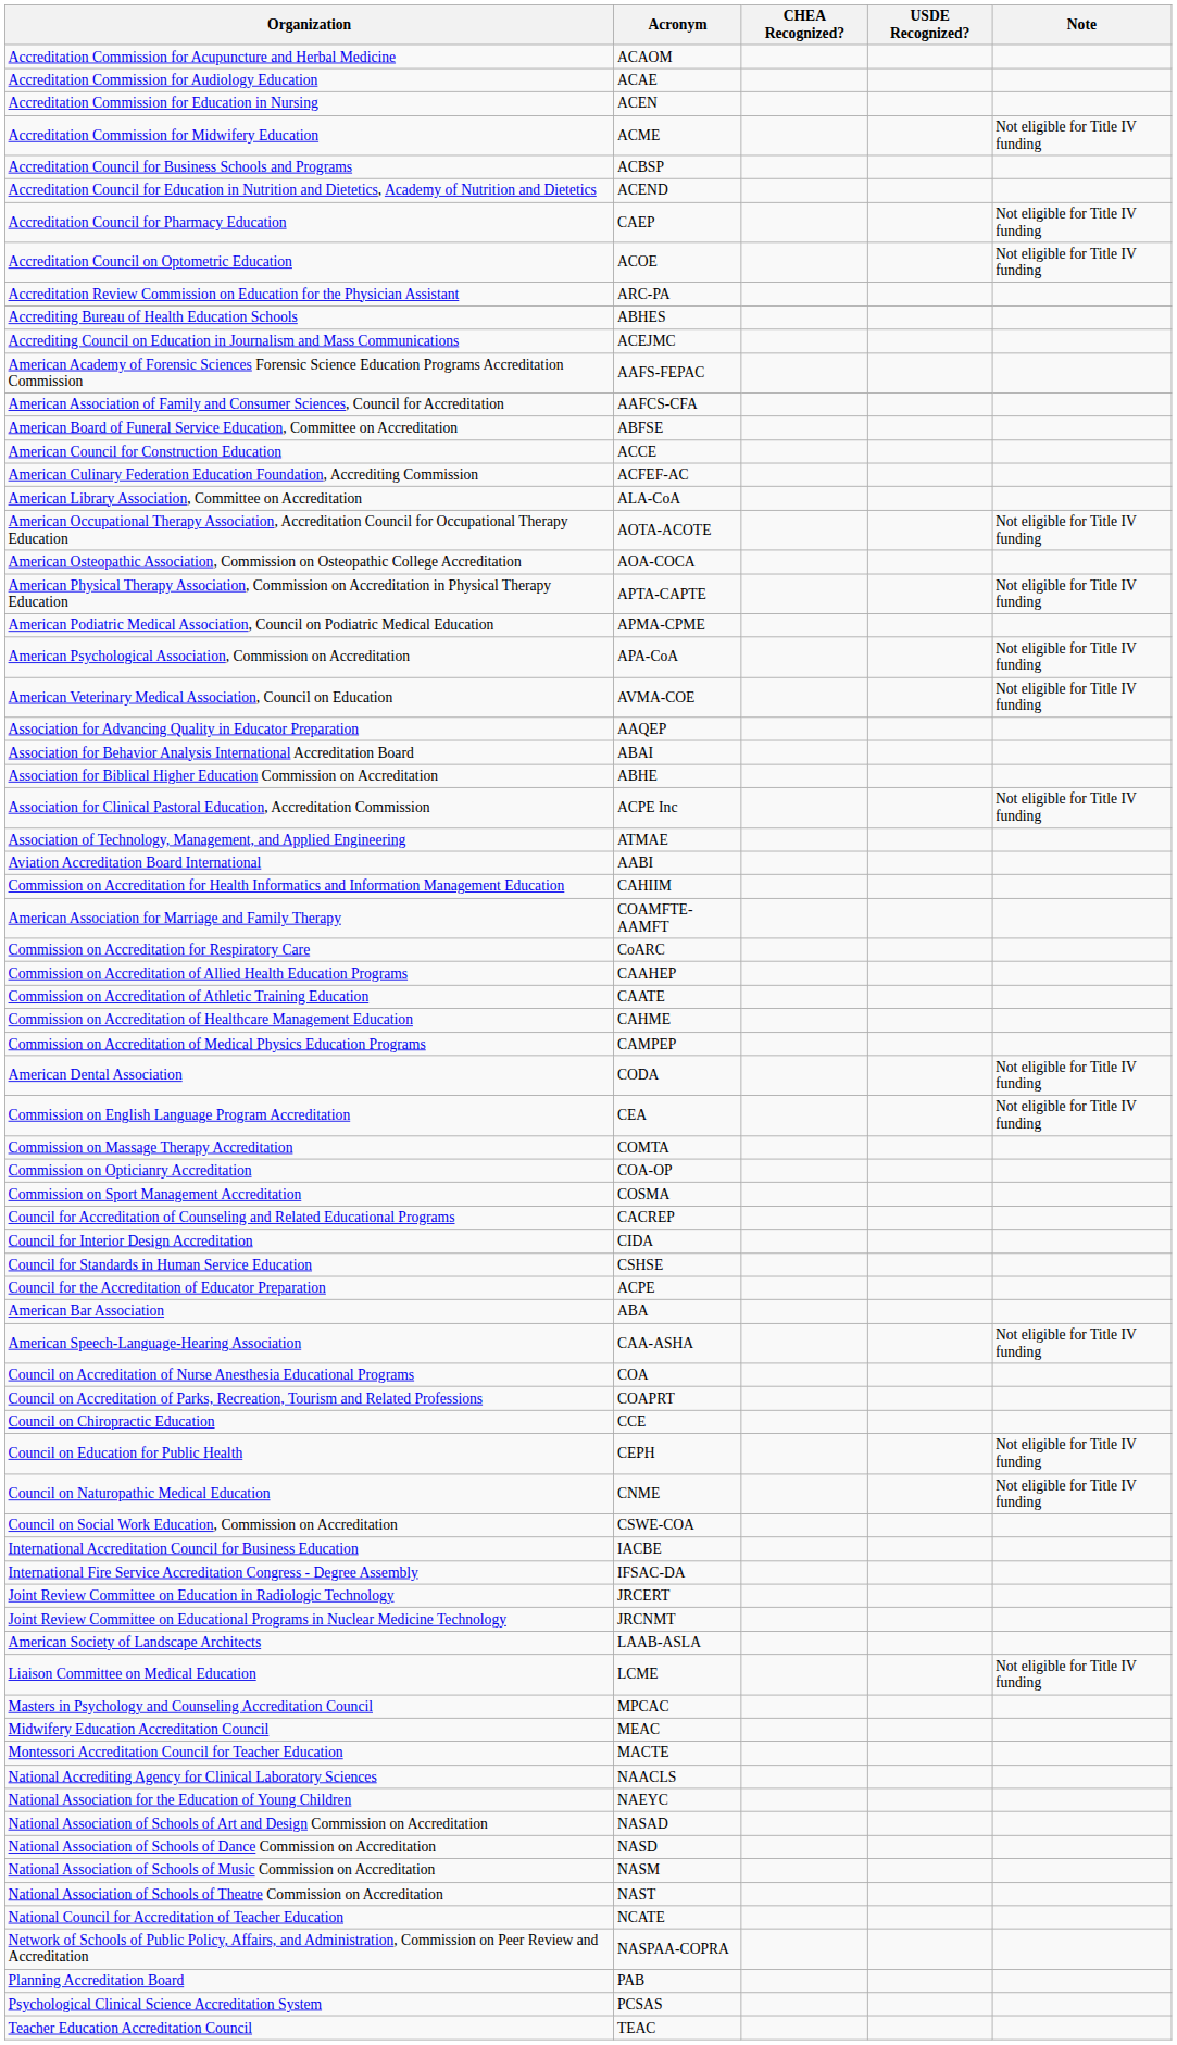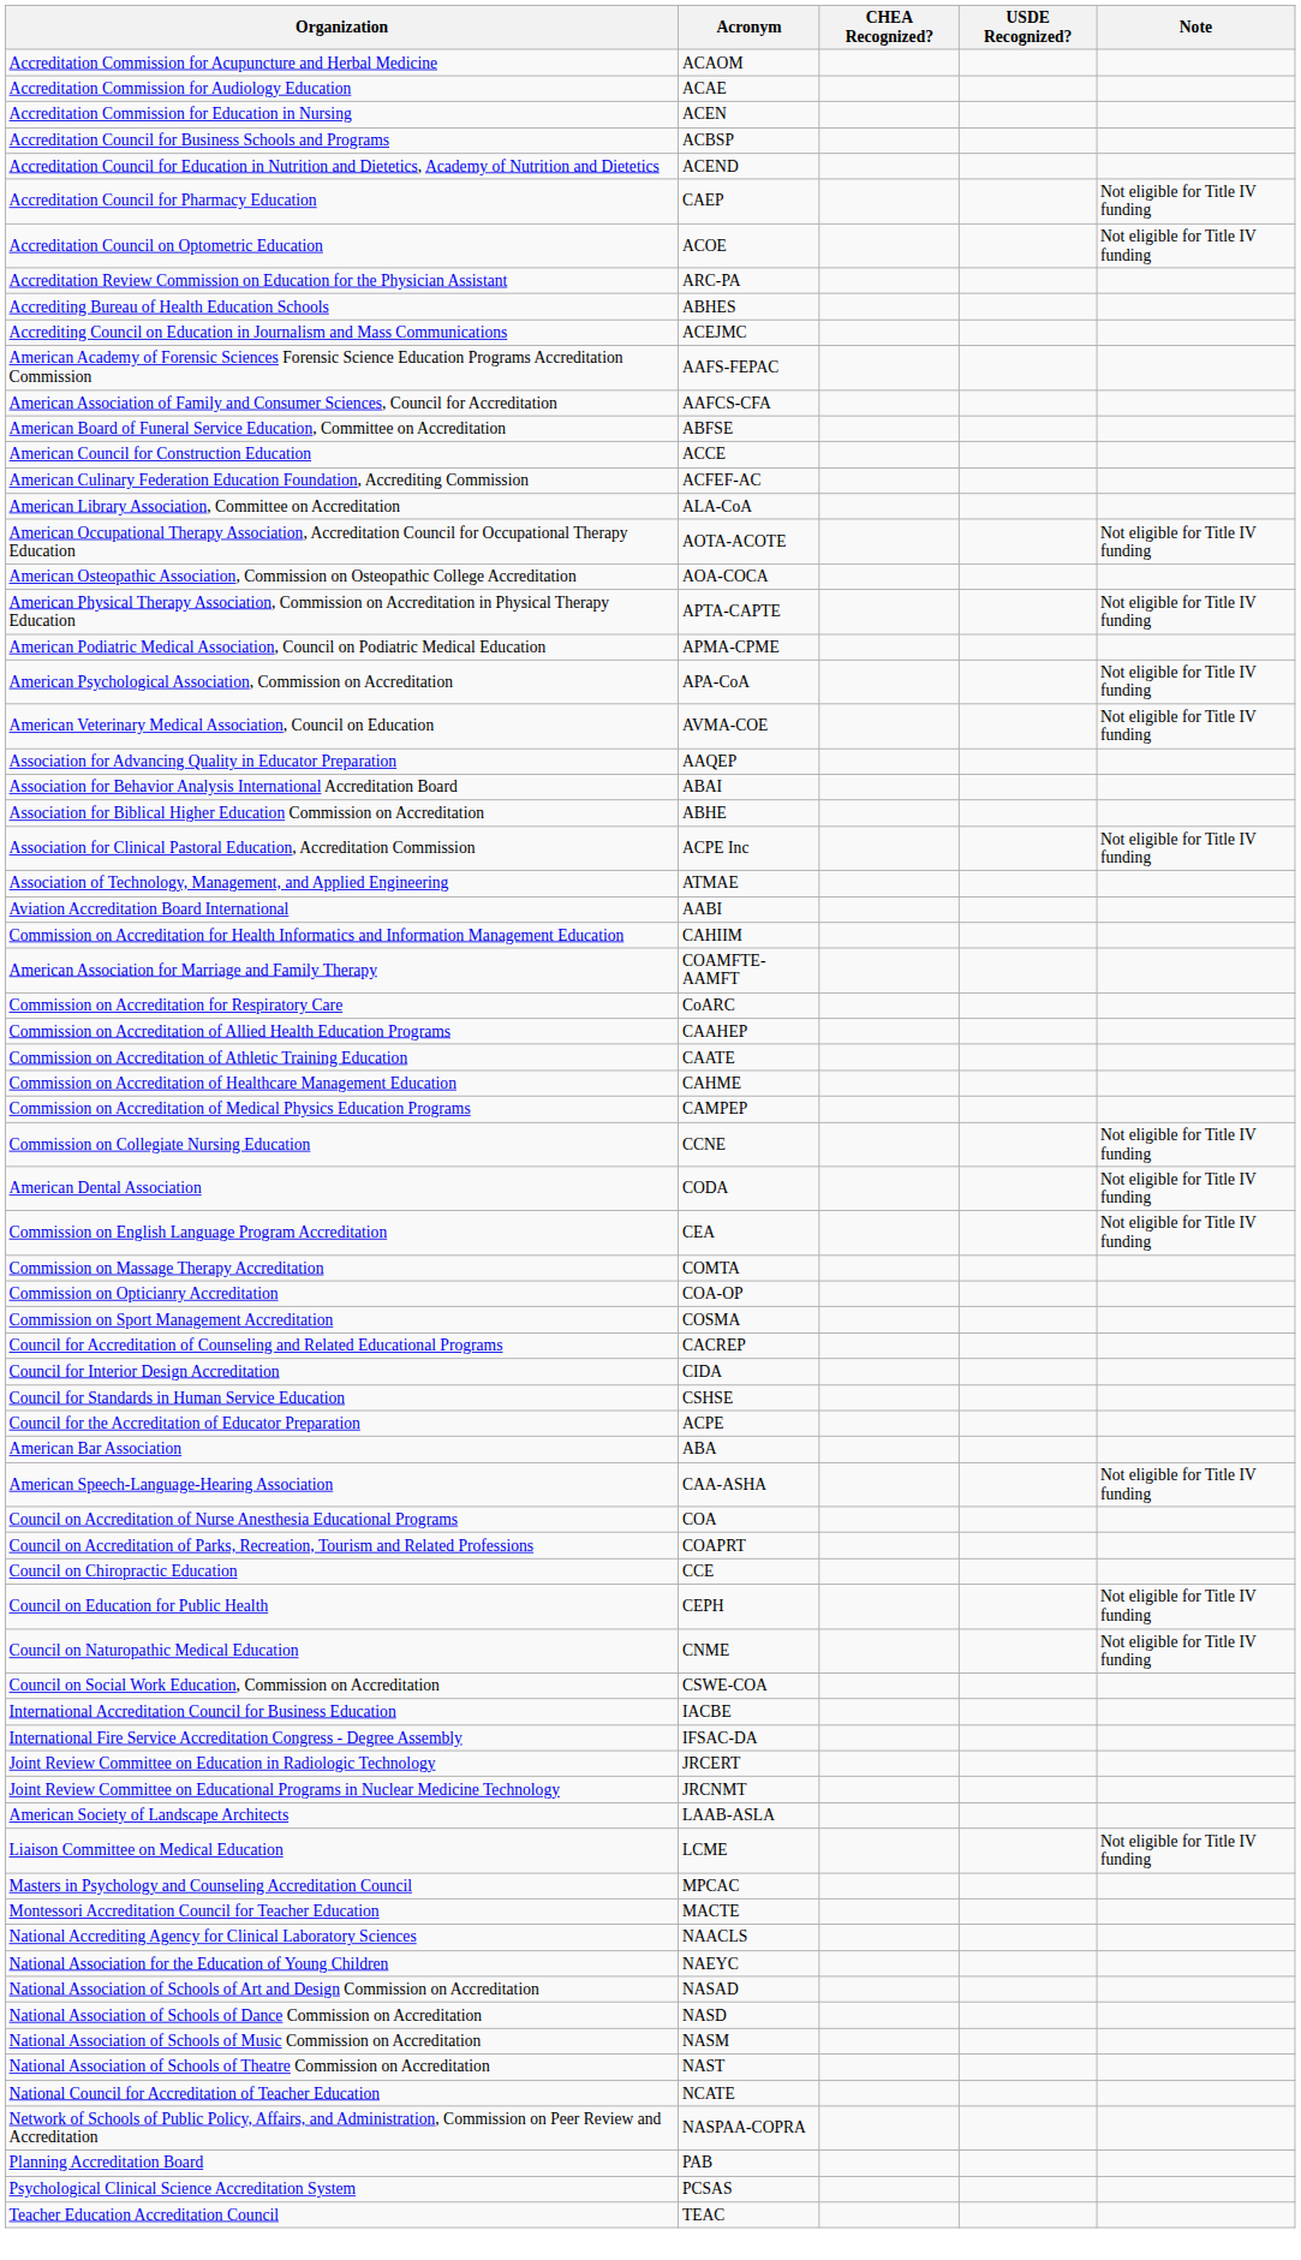 <table class="wikitable sortable sticky-header" style="margin:1em auto;">
 <tr>
 <th scope="col">Organization</th>
 <th scope="col">Acronym</th>
 <th scope="col">CHEA Recognized?</th>
 <th scope="col">USDE Recognized?</th>
 <th scope="col">Note</th>
 </tr>
 <tr>
 <td><a href='#'>Accreditation Commission for Acupuncture and Herbal Medicine</a></td>
 <td>ACAOM</td>
 <td></td>
 <td></td>
 <td></td>
 </tr>
 <tr>
 <td><a href='#'>Accreditation Commission for Audiology Education</a></td>
 <td>ACAE</td>
 <td></td>
 <td></td>
 <td></td>
 </tr>
 <tr>
 <td><a href='#'>Accreditation Commission for Education in Nursing</a></td>
 <td>ACEN</td>
 <td></td>
 <td></td>
 <td></td>
-</tr>
-<tr>
-<td><a href='#'>Accreditation Commission for Midwifery Education</a></td>
-<td>ACME</td>
-<td></td>
-<td></td>
-<td>Not eligible for Title IV funding</td>
 </tr>
 <tr>
 <td><a href='#'>Accreditation Council for Business Schools and Programs</a></td>
 <td>ACBSP</td>
 <td></td>
 <td></td>
 <td></td>
 </tr>
 <tr>
 <td><a href='#'>Accreditation Council for Education in Nutrition and Dietetics</a>, <a href='#'>Academy of Nutrition and Dietetics</a></td>
 <td>ACEND</td>
 <td></td>
 <td></td>
 <td></td>
 </tr>
 <tr>
 <td><a href='#'>Accreditation Council for Pharmacy Education</a></td>
 <td>CAEP</td>
 <td></td>
 <td></td>
 <td>Not eligible for Title IV funding</td>
 </tr>
 <tr>
 <td><a href='#'>Accreditation Council on Optometric Education</a></td>
 <td>ACOE</td>
 <td></td>
 <td></td>
 <td>Not eligible for Title IV funding</td>
 </tr>
 <tr>
 <td><a href='#'>Accreditation Review Commission on Education for the Physician Assistant</a></td>
 <td>ARC-PA</td>
 <td></td>
 <td></td>
 <td></td>
 </tr>
 <tr>
 <td><a href='#'>Accrediting Bureau of Health Education Schools</a></td>
 <td>ABHES</td>
 <td></td>
 <td></td>
 <td></td>
 </tr>
 <tr>
 <td><a href='#'>Accrediting Council on Education in Journalism and Mass Communications</a></td>
 <td>ACEJMC</td>
 <td></td>
 <td></td>
 <td></td>
 </tr>
 <tr>
 <td><a href='#'>American Academy of Forensic Sciences</a> Forensic Science Education Programs Accreditation Commission</td>
 <td>AAFS-FEPAC</td>
 <td></td>
 <td></td>
 <td></td>
 </tr>
 <tr>
 <td><a href='#'>American Association of Family and Consumer Sciences</a>, Council for Accreditation</td>
 <td>AAFCS-CFA</td>
 <td></td>
 <td></td>
 <td></td>
 </tr>
 <tr>
 <td><a href='#'>American Board of Funeral Service Education</a>, Committee on Accreditation</td>
 <td>ABFSE</td>
 <td></td>
 <td></td>
 <td></td>
 </tr>
 <tr>
 <td><a href='#'>American Council for Construction Education</a></td>
 <td>ACCE</td>
 <td></td>
 <td></td>
 <td></td>
 </tr>
 <tr>
 <td><a href='#'>American Culinary Federation Education Foundation</a>, Accrediting Commission</td>
 <td>ACFEF-AC</td>
 <td></td>
 <td></td>
 <td></td>
 </tr>
 <tr>
 <td><a href='#'>American Library Association</a>, Committee on Accreditation</td>
 <td>ALA-CoA</td>
 <td></td>
 <td></td>
 <td></td>
 </tr>
 <tr>
 <td><a href='#'>American Occupational Therapy Association</a>, Accreditation Council for Occupational Therapy Education</td>
 <td>AOTA-ACOTE</td>
 <td></td>
 <td></td>
 <td>Not eligible for Title IV funding</td>
 </tr>
 <tr>
 <td><a href='#'>American Osteopathic Association</a>, Commission on Osteopathic College Accreditation</td>
 <td>AOA-COCA</td>
 <td></td>
 <td></td>
 <td></td>
 </tr>
 <tr>
 <td><a href='#'>American Physical Therapy Association</a>, Commission on Accreditation in Physical Therapy Education</td>
 <td>APTA-CAPTE</td>
 <td></td>
 <td></td>
 <td>Not eligible for Title IV funding</td>
 </tr>
 <tr>
 <td><a href='#'>American Podiatric Medical Association</a>, Council on Podiatric Medical Education</td>
 <td>APMA-CPME</td>
 <td></td>
 <td></td>
 <td></td>
 </tr>
 <tr>
 <td><a href='#'>American Psychological Association</a>, Commission on Accreditation</td>
 <td>APA-CoA</td>
 <td></td>
 <td></td>
 <td>Not eligible for Title IV funding</td>
 </tr>
 <tr>
 <td><a href='#'>American Veterinary Medical Association</a>, Council on Education</td>
 <td>AVMA-COE</td>
 <td></td>
 <td></td>
 <td>Not eligible for Title IV funding</td>
 </tr>
 <tr>
 <td><a href='#'>Association for Advancing Quality in Educator Preparation</a></td>
 <td>AAQEP</td>
 <td></td>
 <td></td>
 <td></td>
 </tr>
 <tr>
 <td><a href='#'>Association for Behavior Analysis International</a> Accreditation Board</td>
 <td>ABAI</td>
 <td></td>
 <td></td>
 <td></td>
 </tr>
 <tr>
 <td><a href='#'>Association for Biblical Higher Education</a> Commission on Accreditation</td>
 <td>ABHE</td>
 <td></td>
 <td></td>
 <td></td>
 </tr>
 <tr>
 <td><a href='#'>Association for Clinical Pastoral Education</a>, Accreditation Commission</td>
 <td>ACPE Inc</td>
 <td></td>
 <td></td>
 <td>Not eligible for Title IV funding</td>
 </tr>
 <tr>
 <td><a href='#'>Association of Technology, Management, and Applied Engineering</a></td>
 <td>ATMAE</td>
 <td></td>
 <td></td>
 <td></td>
 </tr>
 <tr>
 <td><a href='#'>Aviation Accreditation Board International</a></td>
 <td>AABI</td>
 <td></td>
 <td></td>
 <td></td>
 </tr>
 <tr>
 <td><a href='#'>Commission on Accreditation for Health Informatics and Information Management Education</a></td>
 <td>CAHIIM</td>
 <td></td>
 <td></td>
 <td></td>
 </tr>
 <tr>
 <td><a href='#'>American Association for Marriage and Family Therapy</a></td>
 <td>COAMFTE-AAMFT</td>
 <td></td>
 <td></td>
 <td></td>
 </tr>
 <tr>
 <td><a href='#'>Commission on Accreditation for Respiratory Care</a></td>
 <td>CoARC</td>
 <td></td>
 <td></td>
 <td></td>
 </tr>
 <tr>
 <td><a href='#'>Commission on Accreditation of Allied Health Education Programs</a></td>
 <td>CAAHEP</td>
 <td></td>
 <td></td>
 <td></td>
 </tr>
 <tr>
 <td><a href='#'>Commission on Accreditation of Athletic Training Education</a></td>
 <td>CAATE</td>
 <td></td>
 <td></td>
 <td></td>
 </tr>
 <tr>
 <td><a href='#'>Commission on Accreditation of Healthcare Management Education</a></td>
 <td>CAHME</td>
 <td></td>
 <td></td>
 <td></td>
 </tr>
 <tr>
 <td><a href='#'>Commission on Accreditation of Medical Physics Education Programs</a></td>
 <td>CAMPEP</td>
 <td></td>
 <td></td>
 <td></td>
 </tr>
 <tr>
+<td><a href='#'>Commission on Collegiate Nursing Education</a></td>
+<td>CCNE</td>
+<td></td>
+<td></td>
+<td>Not eligible for Title IV funding</td>
+</tr>
+<tr>
 <td><a href='#'>American Dental Association</a></td>
 <td>CODA</td>
 <td></td>
 <td></td>
 <td>Not eligible for Title IV funding</td>
 </tr>
 <tr>
 <td><a href='#'>Commission on English Language Program Accreditation</a></td>
 <td>CEA</td>
 <td></td>
 <td></td>
 <td>Not eligible for Title IV funding</td>
 </tr>
 <tr>
 <td><a href='#'>Commission on Massage Therapy Accreditation</a></td>
 <td>COMTA</td>
 <td></td>
 <td></td>
 <td></td>
 </tr>
 <tr>
 <td><a href='#'>Commission on Opticianry Accreditation</a></td>
 <td>COA-OP</td>
 <td></td>
 <td></td>
 <td></td>
 </tr>
 <tr>
 <td><a href='#'>Commission on Sport Management Accreditation</a></td>
 <td>COSMA</td>
 <td></td>
 <td></td>
 <td></td>
 </tr>
 <tr>
 <td><a href='#'>Council for Accreditation of Counseling and Related Educational Programs</a></td>
 <td>CACREP</td>
 <td></td>
 <td></td>
 <td></td>
 </tr>
 <tr>
 <td><a href='#'>Council for Interior Design Accreditation</a></td>
 <td>CIDA</td>
 <td></td>
 <td></td>
 <td></td>
 </tr>
 <tr>
 <td><a href='#'>Council for Standards in Human Service Education</a></td>
 <td>CSHSE</td>
 <td></td>
 <td></td>
 <td></td>
 </tr>
 <tr>
 <td><a href='#'>Council for the Accreditation of Educator Preparation</a></td>
 <td>ACPE</td>
 <td></td>
 <td></td>
 <td></td>
 </tr>
 <tr>
 <td><a href='#'>American Bar Association</a></td>
 <td>ABA</td>
 <td></td>
 <td></td>
 <td></td>
 </tr>
 <tr>
 <td><a href='#'>American Speech-Language-Hearing Association</a></td>
 <td>CAA-ASHA</td>
 <td></td>
 <td></td>
 <td>Not eligible for Title IV funding</td>
 </tr>
 <tr>
 <td><a href='#'>Council on Accreditation of Nurse Anesthesia Educational Programs</a></td>
 <td>COA</td>
 <td></td>
 <td></td>
 <td></td>
 </tr>
 <tr>
 <td><a href='#'>Council on Accreditation of Parks, Recreation, Tourism and Related Professions</a></td>
 <td>COAPRT</td>
 <td></td>
 <td></td>
 <td></td>
 </tr>
 <tr>
 <td><a href='#'>Council on Chiropractic Education</a></td>
 <td>CCE</td>
 <td></td>
 <td></td>
 <td></td>
 </tr>
 <tr>
 <td><a href='#'>Council on Education for Public Health</a></td>
 <td>CEPH</td>
 <td></td>
 <td></td>
 <td>Not eligible for Title IV funding</td>
 </tr>
 <tr>
 <td><a href='#'>Council on Naturopathic Medical Education</a></td>
 <td>CNME</td>
 <td></td>
 <td></td>
 <td>Not eligible for Title IV funding</td>
 </tr>
 <tr>
 <td><a href='#'>Council on Social Work Education</a>, Commission on Accreditation</td>
 <td>CSWE-COA</td>
 <td></td>
 <td></td>
 <td></td>
 </tr>
 <tr>
 <td><a href='#'>International Accreditation Council for Business Education</a></td>
 <td>IACBE</td>
 <td></td>
 <td></td>
 <td></td>
 </tr>
 <tr>
 <td><a href='#'>International Fire Service Accreditation Congress - Degree Assembly</a></td>
 <td>IFSAC-DA</td>
 <td></td>
 <td></td>
 <td></td>
 </tr>
 <tr>
 <td><a href='#'>Joint Review Committee on Education in Radiologic Technology</a></td>
 <td>JRCERT</td>
 <td></td>
 <td></td>
 <td></td>
 </tr>
 <tr>
 <td><a href='#'>Joint Review Committee on Educational Programs in Nuclear Medicine Technology</a></td>
 <td>JRCNMT</td>
 <td></td>
 <td></td>
 <td></td>
 </tr>
 <tr>
 <td><a href='#'>American Society of Landscape Architects</a></td>
 <td>LAAB-ASLA</td>
 <td></td>
 <td></td>
 <td></td>
 </tr>
 <tr>
 <td><a href='#'>Liaison Committee on Medical Education</a></td>
 <td>LCME</td>
 <td></td>
 <td></td>
 <td>Not eligible for Title IV funding</td>
 </tr>
 <tr>
 <td><a href='#'>Masters in Psychology and Counseling Accreditation Council</a></td>
 <td>MPCAC</td>
 <td></td>
 <td></td>
 <td></td>
 </tr>
 <tr>
-<td><a href='#'>Midwifery Education Accreditation Council</a></td>
-<td>MEAC</td>
-<td></td>
-<td></td>
-<td></td>
-</tr>
-<tr>
 <td><a href='#'>Montessori Accreditation Council for Teacher Education</a></td>
 <td>MACTE</td>
 <td></td>
 <td></td>
 <td></td>
 </tr>
 <tr>
 <td><a href='#'>National Accrediting Agency for Clinical Laboratory Sciences</a></td>
 <td>NAACLS</td>
 <td></td>
 <td></td>
 <td></td>
 </tr>
 <tr>
 <td><a href='#'>National Association for the Education of Young Children</a></td>
 <td>NAEYC</td>
 <td></td>
 <td></td>
 <td></td>
 </tr>
 <tr>
 <td><a href='#'>National Association of Schools of Art and Design</a> Commission on Accreditation</td>
 <td>NASAD</td>
 <td></td>
 <td></td>
 <td></td>
 </tr>
 <tr>
 <td><a href='#'>National Association of Schools of Dance</a> Commission on Accreditation</td>
 <td>NASD</td>
 <td></td>
 <td></td>
 <td></td>
 </tr>
 <tr>
 <td><a href='#'>National Association of Schools of Music</a> Commission on Accreditation</td>
 <td>NASM</td>
 <td></td>
 <td></td>
 <td></td>
 </tr>
 <tr>
 <td><a href='#'>National Association of Schools of Theatre</a> Commission on Accreditation</td>
 <td>NAST</td>
 <td></td>
 <td></td>
 <td></td>
 </tr>
 <tr>
 <td><a href='#'>National Council for Accreditation of Teacher Education</a></td>
 <td>NCATE</td>
 <td></td>
 <td></td>
 <td></td>
 </tr>
 <tr>
 <td><a href='#'>Network of Schools of Public Policy, Affairs, and Administration</a>, Commission on Peer Review and Accreditation</td>
 <td>NASPAA-COPRA</td>
 <td></td>
 <td></td>
 <td></td>
 </tr>
 <tr>
 <td><a href='#'>Planning Accreditation Board</a></td>
 <td>PAB</td>
 <td></td>
 <td></td>
 <td></td>
 </tr>
 <tr>
 <td><a href='#'>Psychological Clinical Science Accreditation System</a></td>
 <td>PCSAS</td>
 <td></td>
 <td></td>
 <td></td>
 </tr>
 <tr>
 <td><a href='#'>Teacher Education Accreditation Council</a></td>
 <td>TEAC</td>
 <td></td>
 <td></td>
 <td></td>
 </tr>
 </table>
